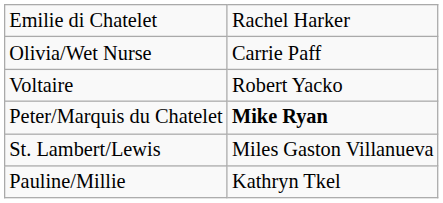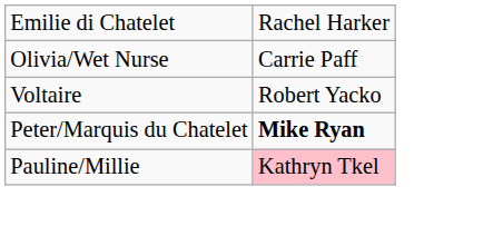 <table class="wikitable">
 <tr>
 <td>Emilie di Chatelet</td>
 <td>Rachel Harker</td>
 </tr>
 <tr>
 <td>Olivia/Wet Nurse</td>
 <td>Carrie Paff</td>
 </tr>
 <tr>
 <td>Voltaire</td>
 <td>Robert Yacko</td>
 </tr>
 <tr>
 <td>Peter/Marquis du Chatelet</td>
 <td><strong>Mike Ryan</strong></td>
 </tr>
 <tr>
-<td>St. Lambert/Lewis</td>
-<td>Miles Gaston Villanueva</td>
-</tr>
-<tr>
 <td>Pauline/Millie</td>
-<td>Kathryn Tkel</td>
+<td style="background: pink;">Kathryn Tkel</td>
 </tr>
 </table>
